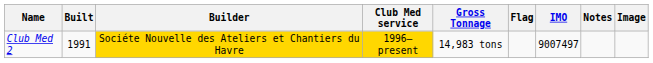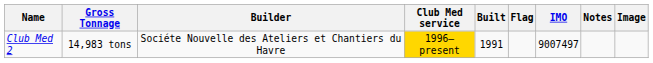 <table class="wikitable">
 <tr>
 <th>Name</th>
-<th>Built</th>
+<th><a href='#'>Gross Tonnage</a></th>
 <th>Builder</th>
 <th>Club Med <br>service</th>
-<th><a href='#'>Gross Tonnage</a></th>
+<th>Built</th>
 <th>Flag</th>
 <th><a href='#'>IMO</a></th>
 <th>Notes</th>
 <th>Image</th>
 </tr>
 <tr>
 <td><em><a href='#'>Club Med 2</a></em></td>
+<td align="Center">14,983 tons</td>
+<td align="Center">Sociéte Nouvelle des Ateliers et Chantiers du Havre</td>
+<td align="Center" style="background: gold;">1996–present</td>
 <td align="Center">1991</td>
-<td align="Center" style="background: gold;">Sociéte Nouvelle des Ateliers et Chantiers du Havre</td>
-<td align="Center" style="background: gold;">1996–present</td>
-<td align="Center">14,983 tons</td>
 <td align="Center"></td>
 <td>9007497</td>
 <td align="Left"></td>
 <td></td>
 </tr>
 </table>
